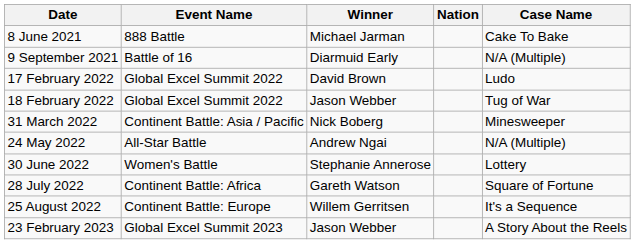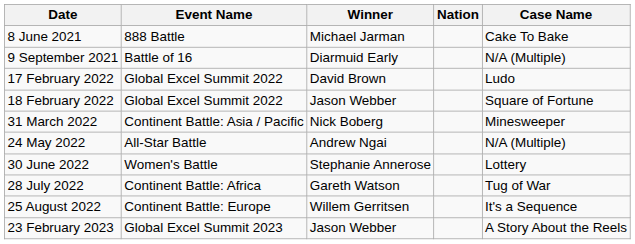 <table class="wikitable sortable">
 <tr>
 <th>Date</th>
 <th>Event Name</th>
 <th>Winner</th>
 <th>Nation</th>
 <th>Case Name</th>
 </tr>
 <tr>
 <td>8 June 2021</td>
 <td align="left">888 Battle</td>
 <td align="left">Michael Jarman</td>
 <td></td>
 <td>Cake To Bake</td>
 </tr>
 <tr>
 <td>9 September 2021</td>
 <td align="left">Battle of 16</td>
 <td align="left">Diarmuid Early</td>
 <td></td>
 <td>N/A (Multiple)</td>
 </tr>
 <tr>
 <td>17 February 2022</td>
 <td align="left">Global Excel Summit 2022</td>
 <td align="left">David Brown</td>
 <td></td>
 <td>Ludo</td>
 </tr>
 <tr>
 <td>18 February 2022</td>
 <td align="left">Global Excel Summit 2022</td>
 <td align="left">Jason Webber</td>
 <td></td>
-<td>Tug of War</td>
+<td>Square of Fortune</td>
 </tr>
 <tr>
 <td>31 March 2022</td>
 <td align="left">Continent Battle: Asia / Pacific</td>
 <td align="left">Nick Boberg</td>
 <td></td>
 <td>Minesweeper</td>
 </tr>
 <tr>
 <td>24 May 2022</td>
 <td align="left">All-Star Battle</td>
 <td align="left">Andrew Ngai</td>
 <td></td>
 <td>N/A (Multiple)</td>
 </tr>
 <tr>
 <td>30 June 2022</td>
 <td align="left">Women's Battle</td>
 <td align="left">Stephanie Annerose</td>
 <td></td>
 <td>Lottery</td>
 </tr>
 <tr>
 <td>28 July 2022</td>
 <td align="left">Continent Battle: Africa</td>
 <td align="left">Gareth Watson</td>
 <td></td>
-<td>Square of Fortune</td>
+<td>Tug of War</td>
 </tr>
 <tr>
 <td>25 August 2022</td>
 <td align="left">Continent Battle: Europe</td>
 <td align="left">Willem Gerritsen</td>
 <td></td>
 <td>It's a Sequence</td>
 </tr>
 <tr>
 <td>23 February 2023</td>
 <td align="left">Global Excel Summit 2023</td>
 <td align="left">Jason Webber</td>
 <td></td>
 <td>A Story About the Reels</td>
 </tr>
 </table>
